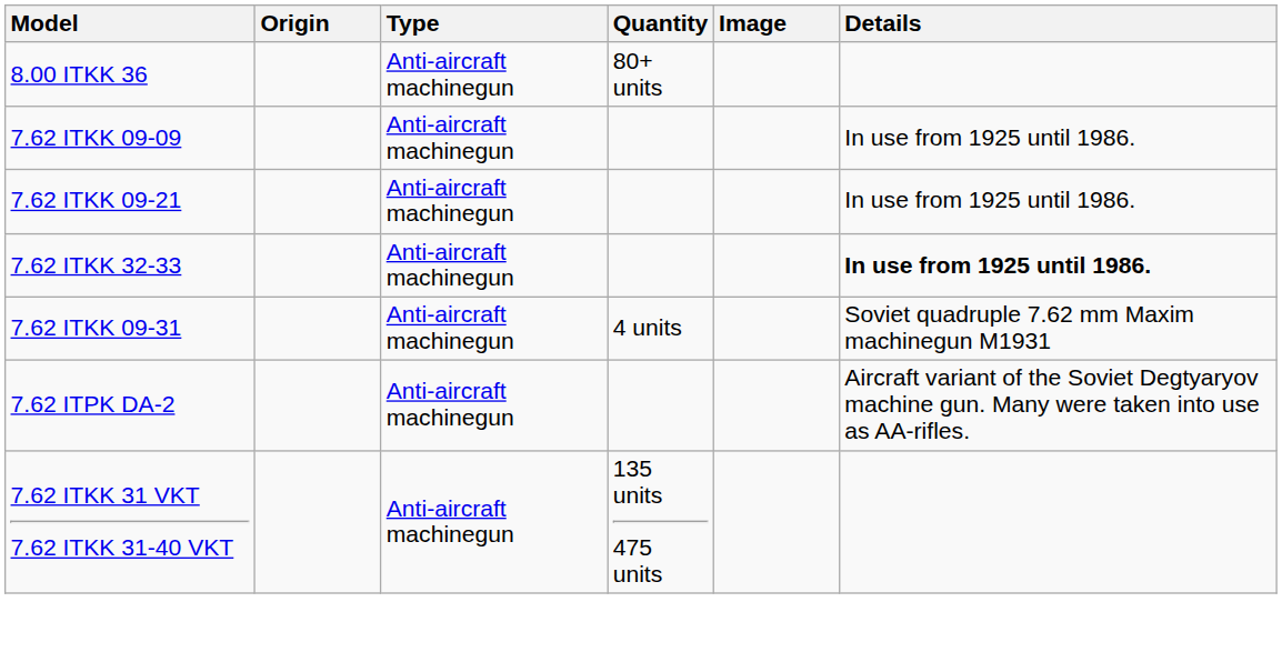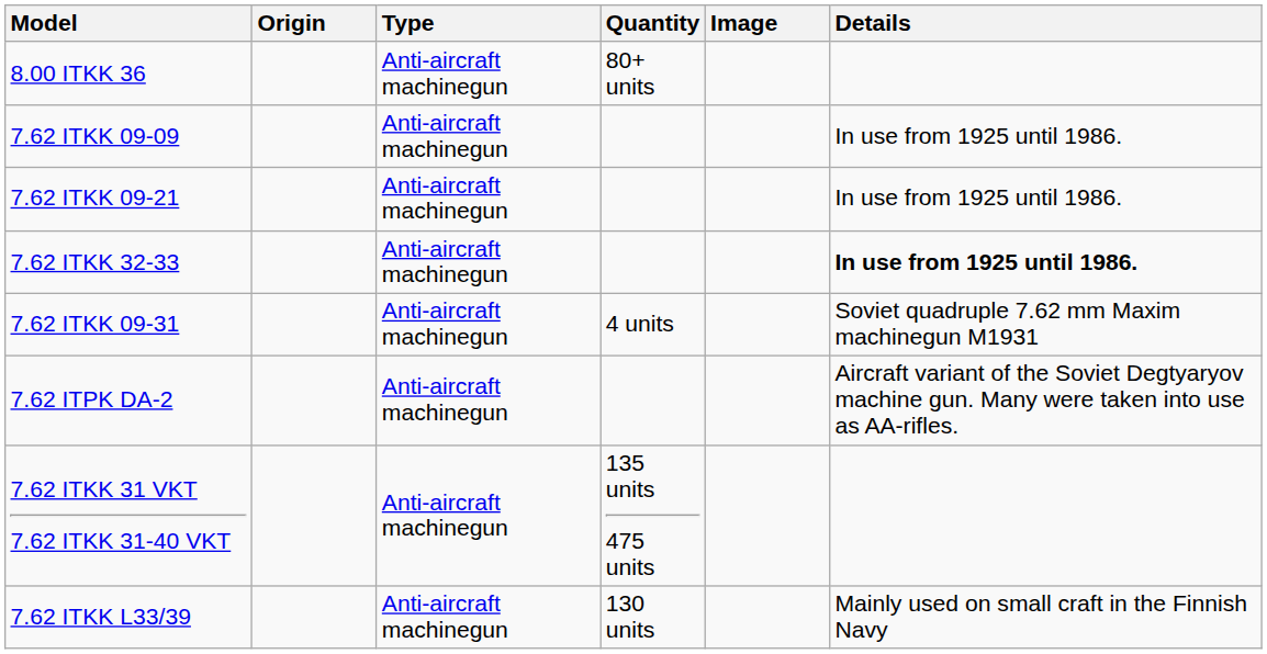 <table class="wikitable">
 <tr>
 <th style="text-align: left; width:20%;">Model</th>
 <th style="text-align: left; width:10%;">Origin</th>
 <th style="text-align: left; width:18%;">Type</th>
 <th style="text-align: left; width:7%;">Quantity</th>
 <th style="text-align: left; width:10%;">Image</th>
 <th style="text-align: left; width:35%;">Details</th>
 </tr>
 <tr>
 <td><a href='#'>8.00 ITKK 36</a></td>
 <td></td>
 <td><a href='#'>Anti-aircraft</a> machinegun</td>
 <td>80+ units</td>
 <td></td>
 <td></td>
 </tr>
 <tr>
 <td><a href='#'>7.62 ITKK 09-09</a></td>
 <td></td>
 <td><a href='#'>Anti-aircraft</a> machinegun</td>
 <td></td>
 <td></td>
 <td>In use from 1925 until 1986.</td>
 </tr>
 <tr>
 <td><a href='#'>7.62 ITKK 09-21</a></td>
 <td></td>
 <td><a href='#'>Anti-aircraft</a> machinegun</td>
 <td></td>
 <td></td>
 <td>In use from 1925 until 1986.</td>
 </tr>
 <tr>
 <td><a href='#'>7.62 ITKK 32-33</a></td>
 <td></td>
 <td><a href='#'>Anti-aircraft</a> machinegun</td>
 <td></td>
 <td></td>
 <td><strong>In use from 1925 until 1986.</strong></td>
 </tr>
 <tr>
 <td><a href='#'>7.62 ITKK 09-31</a></td>
 <td></td>
 <td><a href='#'>Anti-aircraft</a> machinegun</td>
 <td>4 units</td>
 <td></td>
 <td>Soviet quadruple 7.62 mm Maxim machinegun M1931</td>
 </tr>
 <tr>
 <td><a href='#'>7.62 ITPK DA-2</a></td>
 <td></td>
 <td><a href='#'>Anti-aircraft</a> machinegun</td>
 <td></td>
 <td></td>
 <td>Aircraft variant of the Soviet Degtyaryov machine gun. Many were taken into use as AA-rifles.</td>
 </tr>
 <tr>
 <td><a href='#'>7.62 ITKK 31 VKT</a><hr><a href='#'>7.62 ITKK 31-40 VKT</a></td>
 <td></td>
 <td><a href='#'>Anti-aircraft</a> machinegun</td>
 <td>135 units<hr>475 units</td>
 <td></td>
 <td></td>
 </tr>
+<tr>
+<td><a href='#'>7.62 ITKK L33/39</a></td>
+<td></td>
+<td><a href='#'>Anti-aircraft</a> machinegun</td>
+<td>130 units</td>
+<td></td>
+<td>Mainly used on small craft in the Finnish Navy</td>
+</tr>
 </table>
